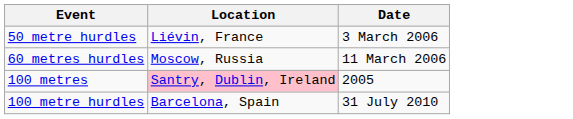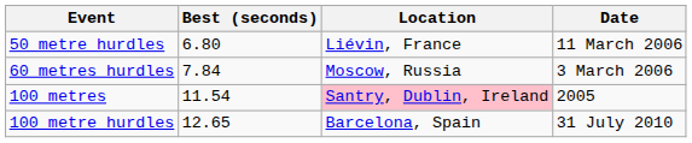 <table class=wikitable>
 <tr>
 <th>Event</th>
+<th>Best (seconds)</th>
 <th>Location</th>
 <th>Date</th>
 </tr>
 <tr>
 <td><a href='#'>50 metre hurdles</a></td>
+<td>6.80</td>
 <td><a href='#'>Liévin</a>, France</td>
+<td>11 March 2006</td>
+</tr>
+<tr>
+<td><a href='#'>60 metres hurdles</a></td>
+<td>7.84</td>
+<td><a href='#'>Moscow</a>, Russia</td>
 <td>3 March 2006</td>
 </tr>
 <tr>
-<td><a href='#'>60 metres hurdles</a></td>
-<td><a href='#'>Moscow</a>, Russia</td>
-<td>11 March 2006</td>
-</tr>
-<tr>
 <td><a href='#'>100 metres</a></td>
+<td>11.54</td>
 <td style="background: pink;"><a href='#'>Santry</a>, <a href='#'>Dublin</a>, Ireland</td>
 <td>2005</td>
 </tr>
 <tr>
 <td><a href='#'>100 metre hurdles</a></td>
+<td>12.65</td>
 <td><a href='#'>Barcelona</a>, Spain</td>
 <td>31 July 2010</td>
 </tr>
 </table>
